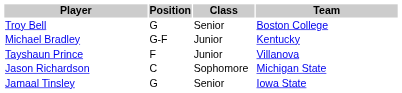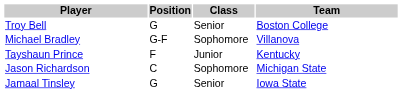 <table style="width:600px" "border:'1' 'solid' 'gray'">
 <tr>
 <th style="background:#CCCCCC;width:40%">Player</th>
 <th style="background:#CCCCCC;width:4%">Position</th>
 <th style="background:#CCCCCC;width:16%">Class</th>
 <th style="background:#CCCCCC;width:40%">Team</th>
 </tr>
 <tr>
 <td><a href='#'>Troy Bell</a></td>
 <td>G</td>
 <td>Senior</td>
 <td><a href='#'>Boston College</a></td>
 </tr>
 <tr>
 <td><a href='#'>Michael Bradley</a></td>
 <td>G-F</td>
-<td>Junior</td>
-<td><a href='#'>Kentucky</a></td>
+<td>Sophomore</td>
+<td><a href='#'>Villanova</a></td>
 </tr>
 <tr>
 <td><a href='#'>Tayshaun Prince</a></td>
 <td>F</td>
 <td>Junior</td>
-<td><a href='#'>Villanova</a></td>
+<td><a href='#'>Kentucky</a></td>
 </tr>
 <tr>
 <td><a href='#'>Jason Richardson</a></td>
 <td>C</td>
 <td>Sophomore</td>
 <td><a href='#'>Michigan State</a></td>
 </tr>
 <tr>
 <td><a href='#'>Jamaal Tinsley</a></td>
 <td>G</td>
 <td>Senior</td>
 <td><a href='#'>Iowa State</a></td>
 </tr>
 </table>
